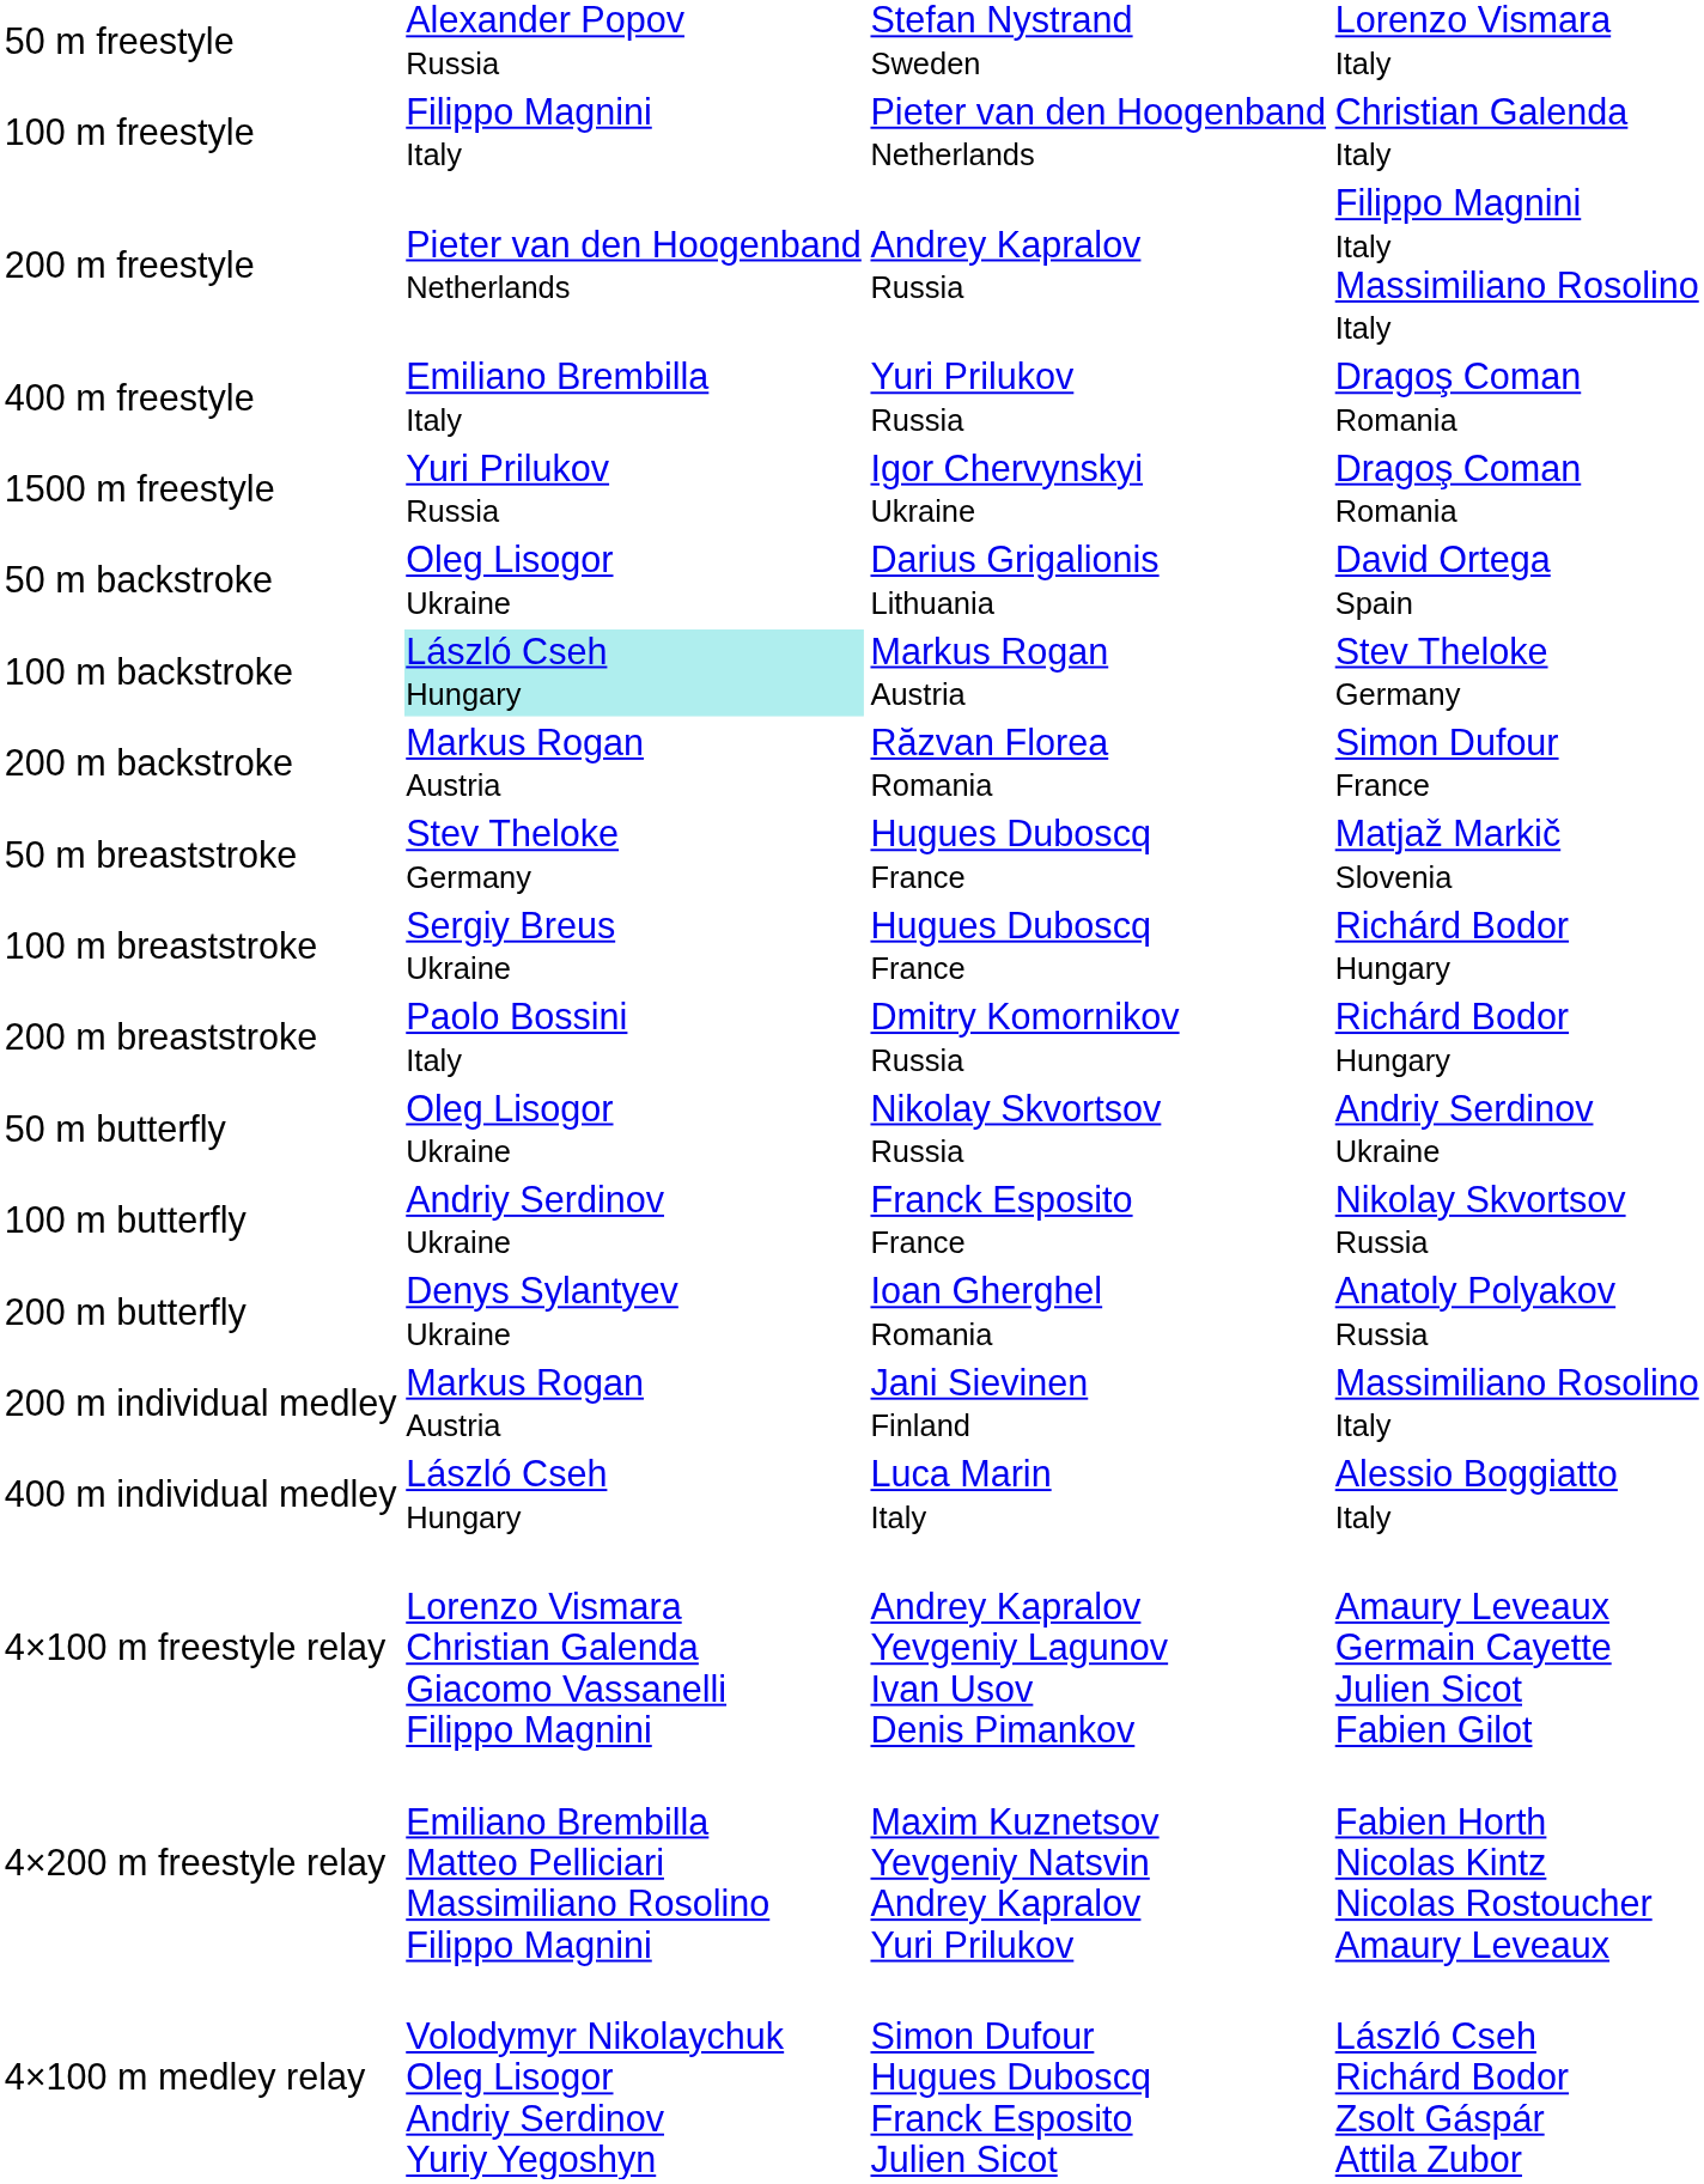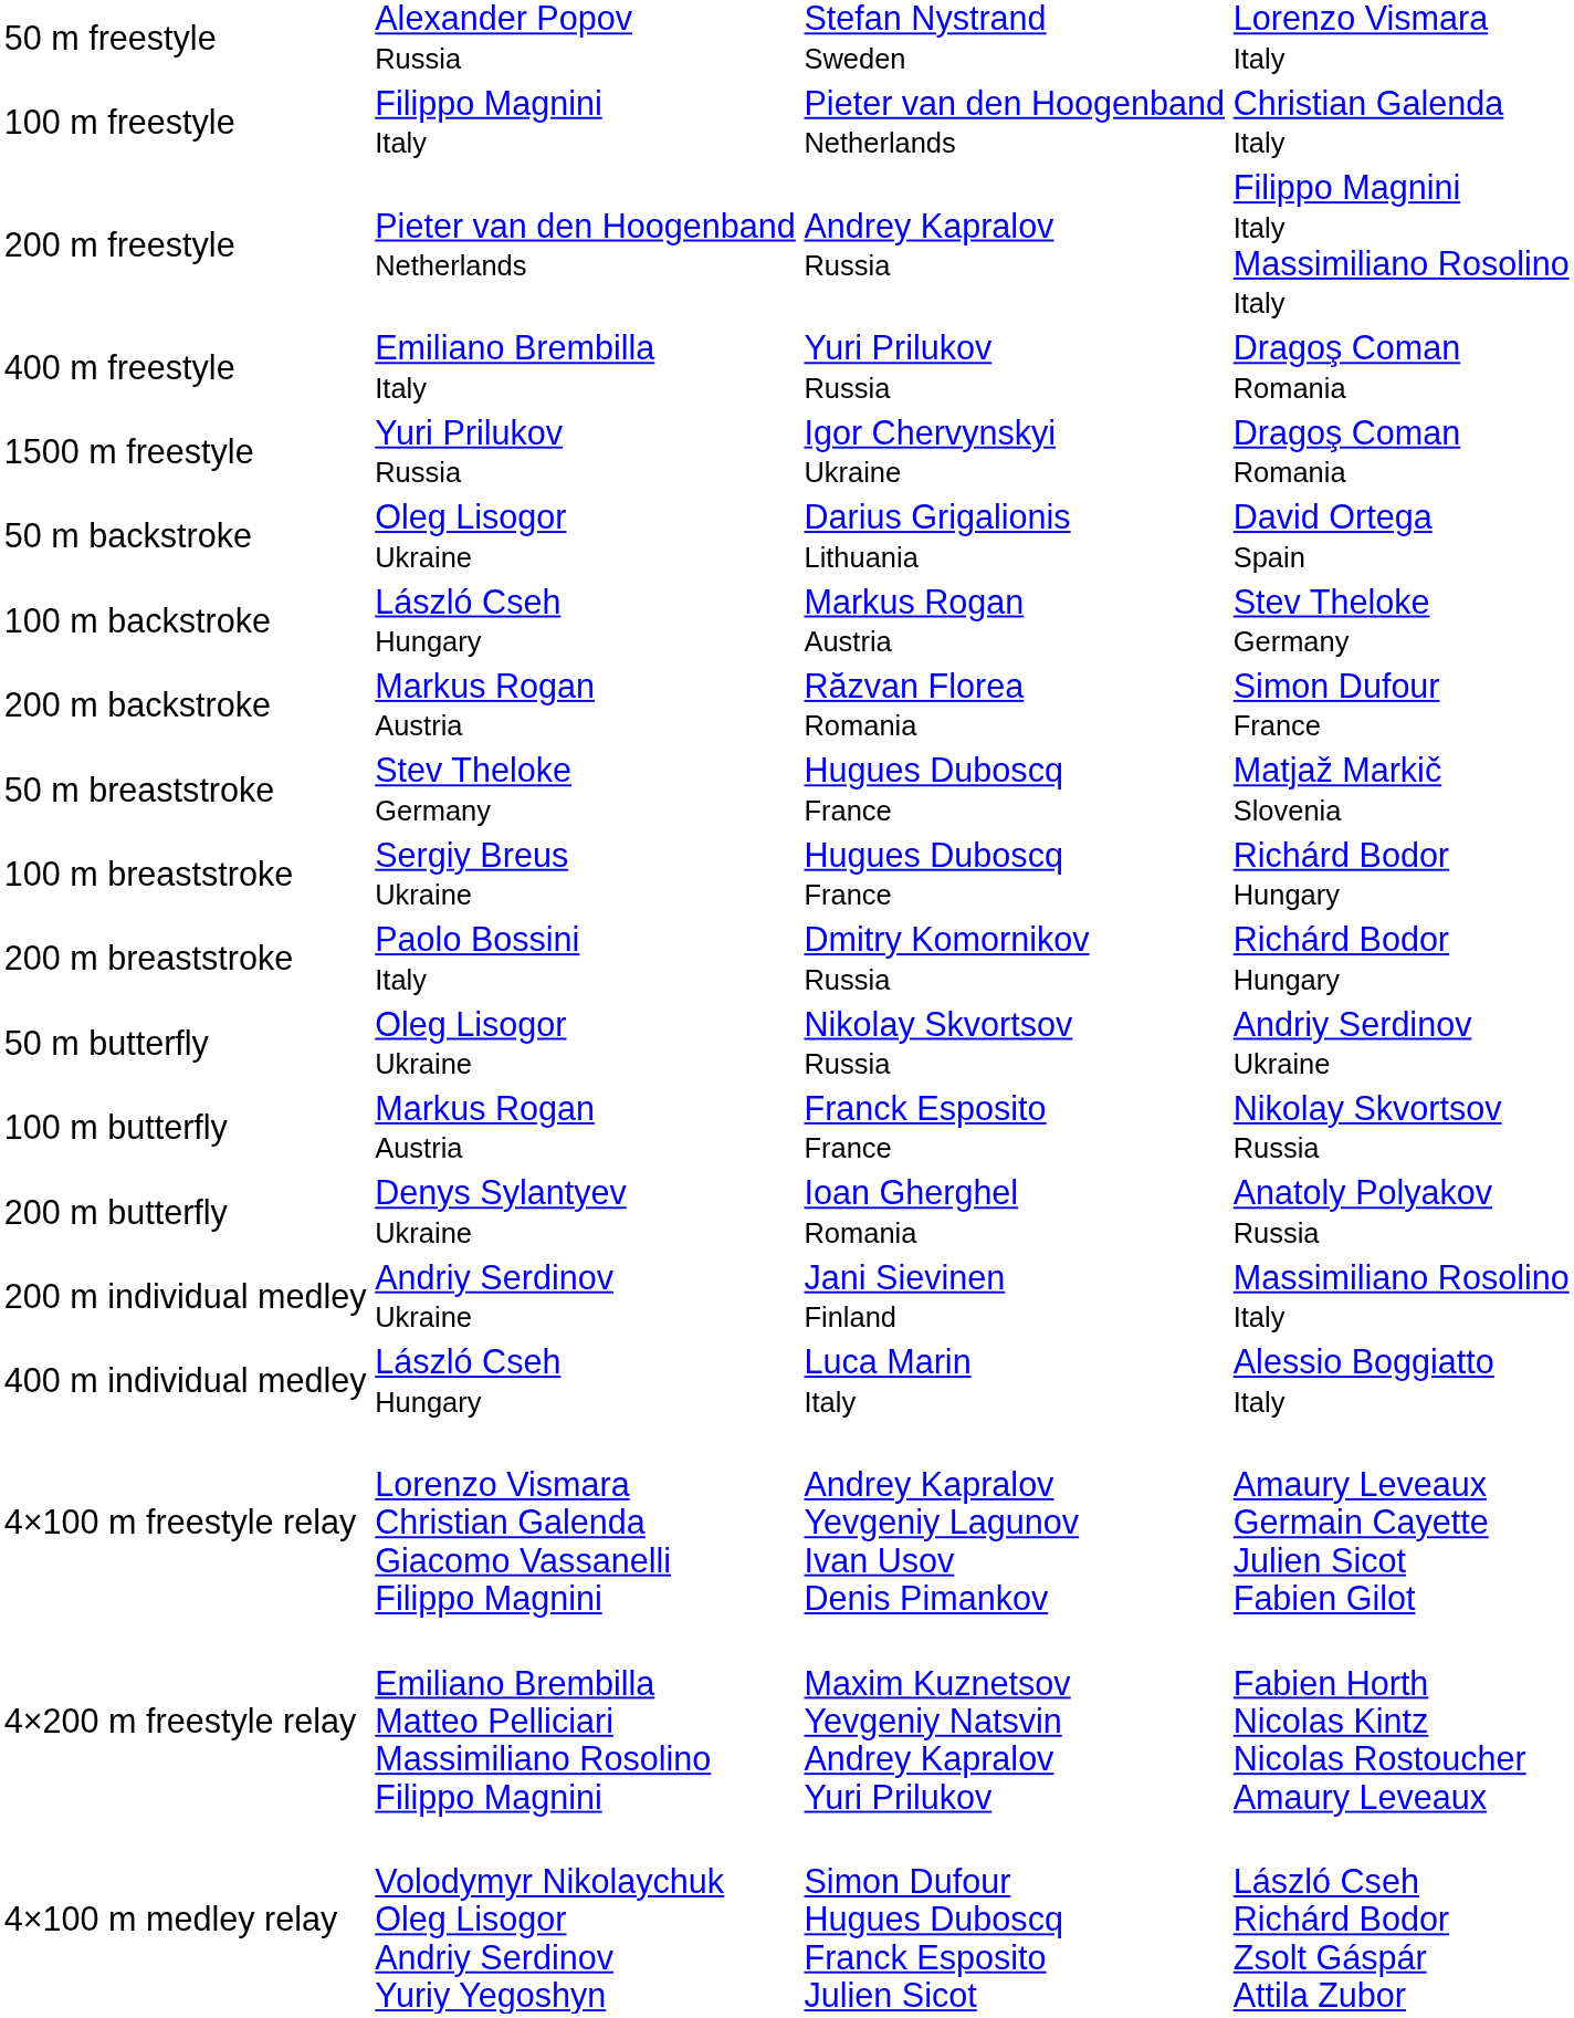 <table>
 <tr>
 <td>50 m freestyle</td>
 <td> <a href='#'>Alexander Popov</a><br><small>Russia</small></td>
 <td> <a href='#'>Stefan Nystrand</a><br><small>Sweden</small></td>
 <td> <a href='#'>Lorenzo Vismara</a><br><small>Italy</small></td>
 </tr>
 <tr>
 <td>100 m freestyle</td>
 <td> <a href='#'>Filippo Magnini</a><br><small>Italy</small></td>
 <td> <a href='#'>Pieter van den Hoogenband</a><br><small>Netherlands</small></td>
 <td> <a href='#'>Christian Galenda</a><br><small>Italy</small></td>
 </tr>
 <tr>
 <td>200 m freestyle</td>
 <td> <a href='#'>Pieter van den Hoogenband</a><br><small>Netherlands</small></td>
 <td> <a href='#'>Andrey Kapralov</a><br><small>Russia</small></td>
 <td> <a href='#'>Filippo Magnini</a><br><small>Italy</small><br> <a href='#'>Massimiliano Rosolino</a><br><small>Italy</small></td>
 </tr>
 <tr>
 <td>400 m freestyle</td>
 <td> <a href='#'>Emiliano Brembilla</a><br><small>Italy</small></td>
 <td> <a href='#'>Yuri Prilukov</a><br><small>Russia</small></td>
 <td> <a href='#'>Dragoş Coman</a><br><small>Romania</small></td>
 </tr>
 <tr>
 <td>1500 m freestyle</td>
 <td> <a href='#'>Yuri Prilukov</a><br><small>Russia</small></td>
 <td> <a href='#'>Igor Chervynskyi</a><br><small>Ukraine</small></td>
 <td> <a href='#'>Dragoş Coman</a><br><small>Romania</small></td>
 </tr>
 <tr>
 <td>50 m backstroke</td>
 <td> <a href='#'>Oleg Lisogor</a><br><small>Ukraine</small></td>
 <td> <a href='#'>Darius Grigalionis</a><br><small>Lithuania</small></td>
 <td> <a href='#'>David Ortega</a><br><small>Spain</small></td>
 </tr>
 <tr>
 <td>100 m backstroke</td>
-<td style="background: paleturquoise;"> <a href='#'>László Cseh</a><br><small>Hungary</small></td>
+<td> <a href='#'>László Cseh</a><br><small>Hungary</small></td>
 <td> <a href='#'>Markus Rogan</a><br><small>Austria</small></td>
 <td> <a href='#'>Stev Theloke</a><br><small>Germany</small></td>
 </tr>
 <tr>
 <td>200 m backstroke</td>
 <td> <a href='#'>Markus Rogan</a><br><small>Austria</small></td>
 <td> <a href='#'>Răzvan Florea</a><br><small>Romania</small></td>
 <td> <a href='#'>Simon Dufour</a><br><small>France</small></td>
 </tr>
 <tr>
 <td>50 m breaststroke</td>
 <td> <a href='#'>Stev Theloke</a><br><small>Germany</small></td>
 <td> <a href='#'>Hugues Duboscq</a><br><small>France</small></td>
 <td> <a href='#'>Matjaž Markič</a><br><small>Slovenia</small></td>
 </tr>
 <tr>
 <td>100 m breaststroke</td>
 <td> <a href='#'>Sergiy Breus</a><br><small>Ukraine</small></td>
 <td> <a href='#'>Hugues Duboscq</a><br><small>France</small></td>
 <td> <a href='#'>Richárd Bodor</a><br><small>Hungary</small></td>
 </tr>
 <tr>
 <td>200 m breaststroke</td>
 <td> <a href='#'>Paolo Bossini</a><br><small>Italy</small></td>
 <td> <a href='#'>Dmitry Komornikov</a><br><small>Russia</small></td>
 <td> <a href='#'>Richárd Bodor</a><br><small>Hungary</small></td>
 </tr>
 <tr>
 <td>50 m butterfly</td>
 <td> <a href='#'>Oleg Lisogor</a><br><small>Ukraine</small></td>
 <td> <a href='#'>Nikolay Skvortsov</a><br><small>Russia</small></td>
 <td> <a href='#'>Andriy Serdinov</a><br><small>Ukraine</small></td>
 </tr>
 <tr>
 <td>100 m butterfly</td>
-<td> <a href='#'>Andriy Serdinov</a><br><small>Ukraine</small></td>
+<td> <a href='#'>Markus Rogan</a><br><small>Austria</small></td>
 <td> <a href='#'>Franck Esposito</a><br><small>France</small></td>
 <td> <a href='#'>Nikolay Skvortsov</a><br><small>Russia</small></td>
 </tr>
 <tr>
 <td>200 m butterfly</td>
 <td> <a href='#'>Denys Sylantyev</a><br><small>Ukraine</small></td>
 <td> <a href='#'>Ioan Gherghel</a><br><small>Romania</small></td>
 <td> <a href='#'>Anatoly Polyakov</a><br><small>Russia</small></td>
 </tr>
 <tr>
 <td>200 m individual medley</td>
-<td> <a href='#'>Markus Rogan</a><br><small>Austria</small></td>
+<td> <a href='#'>Andriy Serdinov</a><br><small>Ukraine</small></td>
 <td> <a href='#'>Jani Sievinen</a><br><small>Finland</small></td>
 <td> <a href='#'>Massimiliano Rosolino</a><br><small>Italy</small></td>
 </tr>
 <tr>
 <td>400 m individual medley</td>
 <td> <a href='#'>László Cseh</a><br><small>Hungary</small></td>
 <td> <a href='#'>Luca Marin</a><br><small>Italy</small></td>
 <td> <a href='#'>Alessio Boggiatto</a><br><small>Italy</small></td>
 </tr>
 <tr>
 <td>4×100 m freestyle relay</td>
 <td><br> <a href='#'>Lorenzo Vismara</a><br> <a href='#'>Christian Galenda</a><br> <a href='#'>Giacomo Vassanelli</a><br> <a href='#'>Filippo Magnini</a></td>
 <td><br> <a href='#'>Andrey Kapralov</a><br> <a href='#'>Yevgeniy Lagunov</a><br> <a href='#'>Ivan Usov</a><br> <a href='#'>Denis Pimankov</a></td>
 <td><br> <a href='#'>Amaury Leveaux</a><br> <a href='#'>Germain Cayette</a><br> <a href='#'>Julien Sicot</a><br> <a href='#'>Fabien Gilot</a></td>
 </tr>
 <tr>
 <td>4×200 m freestyle relay</td>
 <td><br> <a href='#'>Emiliano Brembilla</a><br> <a href='#'>Matteo Pelliciari</a><br> <a href='#'>Massimiliano Rosolino</a><br> <a href='#'>Filippo Magnini</a></td>
 <td><br> <a href='#'>Maxim Kuznetsov</a><br> <a href='#'>Yevgeniy Natsvin</a><br> <a href='#'>Andrey Kapralov</a><br> <a href='#'>Yuri Prilukov</a></td>
 <td><br> <a href='#'>Fabien Horth</a><br> <a href='#'>Nicolas Kintz</a><br> <a href='#'>Nicolas Rostoucher</a><br> <a href='#'>Amaury Leveaux</a></td>
 </tr>
 <tr>
 <td>4×100 m medley relay</td>
 <td><br> <a href='#'>Volodymyr Nikolaychuk</a><br> <a href='#'>Oleg Lisogor</a><br> <a href='#'>Andriy Serdinov</a><br> <a href='#'>Yuriy Yegoshyn</a></td>
 <td><br> <a href='#'>Simon Dufour</a><br> <a href='#'>Hugues Duboscq</a><br> <a href='#'>Franck Esposito</a><br> <a href='#'>Julien Sicot</a></td>
 <td><br> <a href='#'>László Cseh</a><br> <a href='#'>Richárd Bodor</a><br> <a href='#'>Zsolt Gáspár</a><br> <a href='#'>Attila Zubor</a></td>
 </tr>
 </table>
